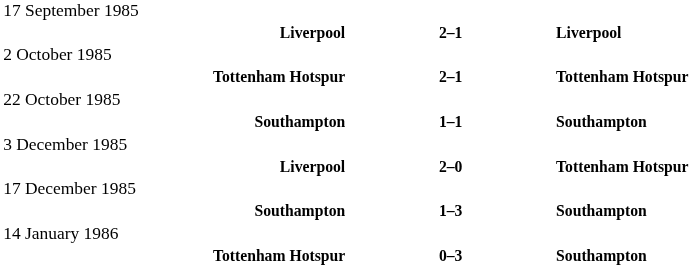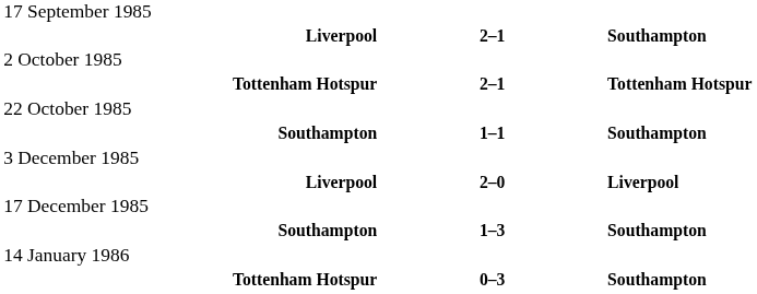 <table width=100% cellspacing=1>
 <tr>
 <th width=20%></th>
 <th width=12%></th>
 <th width=20%></th>
 <th></th>
 </tr>
 <tr>
 <td>17 September 1985</td>
 </tr>
 <tr style=font-size:90%>
 <td align=right><strong>Liverpool</strong></td>
 <td align=center><strong>2–1</strong></td>
-<td><strong>Liverpool</strong></td>
+<td><strong>Southampton</strong></td>
 </tr>
 <tr>
 <td>2 October 1985</td>
 </tr>
 <tr style=font-size:90%>
 <td align=right><strong>Tottenham Hotspur</strong></td>
 <td align=center><strong>2–1</strong></td>
 <td><strong>Tottenham Hotspur</strong></td>
 </tr>
 <tr>
 <td>22 October 1985</td>
 </tr>
 <tr style=font-size:90%>
 <td align=right><strong>Southampton</strong></td>
 <td align=center><strong>1–1</strong></td>
 <td><strong>Southampton</strong></td>
 </tr>
 <tr>
 <td>3 December 1985</td>
 </tr>
 <tr style=font-size:90%>
 <td align=right><strong>Liverpool</strong></td>
 <td align=center><strong>2–0</strong></td>
-<td><strong>Tottenham Hotspur</strong></td>
+<td><strong>Liverpool</strong></td>
 </tr>
 <tr>
 <td>17 December 1985</td>
 </tr>
 <tr style=font-size:90%>
 <td align=right><strong>Southampton</strong></td>
 <td align=center><strong>1–3</strong></td>
 <td><strong>Southampton</strong></td>
 </tr>
 <tr>
 <td>14 January 1986</td>
 </tr>
 <tr style=font-size:90%>
 <td align=right><strong>Tottenham Hotspur</strong></td>
 <td align=center><strong>0–3</strong></td>
 <td><strong>Southampton</strong></td>
 </tr>
 </table>
